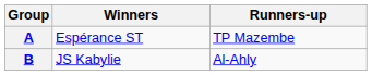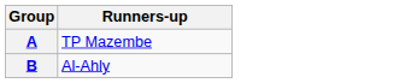 <table class="wikitable">
 <tr>
 <th>Group</th>
-<th width=175>Winners</th>
 <th width=175>Runners-up</th>
 </tr>
 <tr>
 <th><a href='#'>A</a></th>
-<td> <a href='#'>Espérance ST</a></td>
 <td> <a href='#'>TP Mazembe</a></td>
 </tr>
 <tr>
 <th><a href='#'>B</a></th>
-<td> <a href='#'>JS Kabylie</a></td>
 <td> <a href='#'>Al-Ahly</a></td>
 </tr>
 </table>
